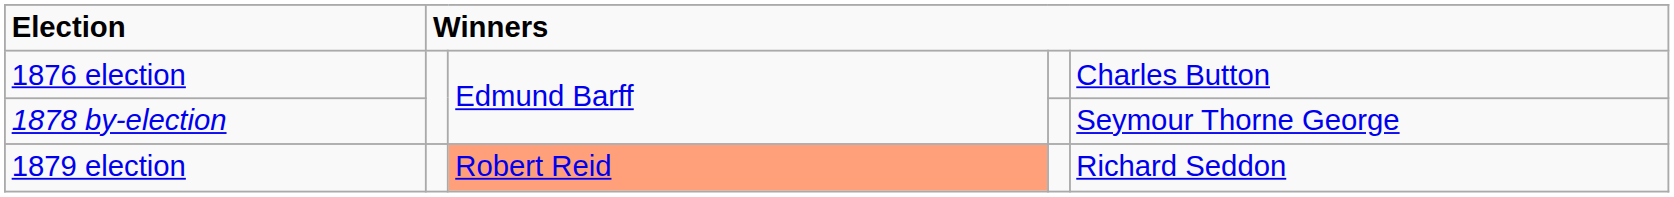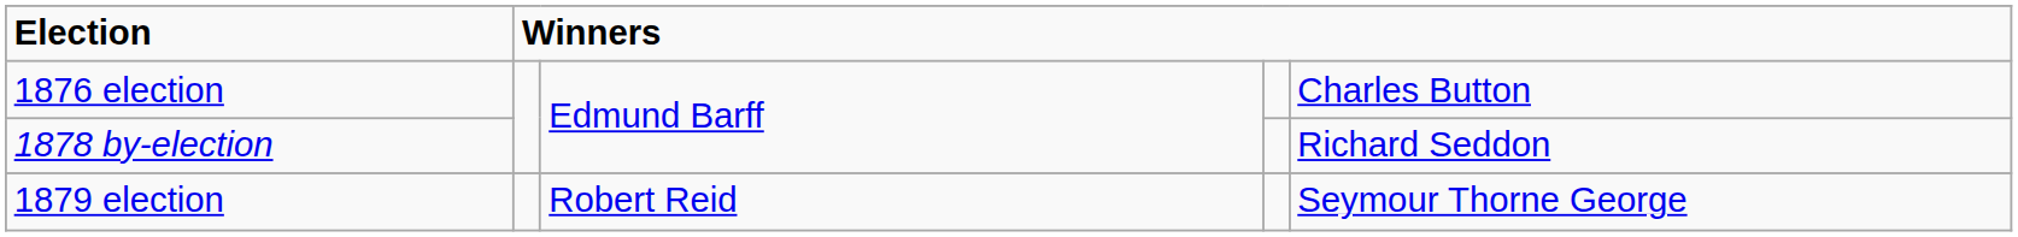 <table class="wikitable" width=72%>
 <tr>
 <td width=19%><strong>Election</strong></td>
 <td width=81% colspan=4><strong>Winners</strong></td>
 </tr>
 <tr>
 <td><a href='#'>1876 election</a></td>
 <td width=1% rowspan=2 bgcolor=></td>
 <td width=27% rowspan=2><a href='#'>Edmund Barff</a></td>
 <td width=1% rowspan=1 bgcolor=></td>
 <td width=27% rowspan=1><a href='#'>Charles Button</a></td>
 </tr>
 <tr>
 <td><span><em><a href='#'>1878 by-election</a></em></span></td>
 <td width=1% rowspan=1 bgcolor=></td>
-<td width=27% rowspan=1><a href='#'>Seymour Thorne George</a></td>
+<td rowspan=1><a href='#'>Richard Seddon</a></td>
 </tr>
 <tr>
 <td><a href='#'>1879 election</a></td>
 <td rowspan=1 bgcolor=></td>
-<td rowspan=1 style="background: lightsalmon;"><a href='#'>Robert Reid</a></td>
+<td rowspan=1><a href='#'>Robert Reid</a></td>
 <td rowspan=1 bgcolor=></td>
-<td rowspan=1><a href='#'>Richard Seddon</a></td>
+<td width=27% rowspan=1><a href='#'>Seymour Thorne George</a></td>
 </tr>
 </table>
